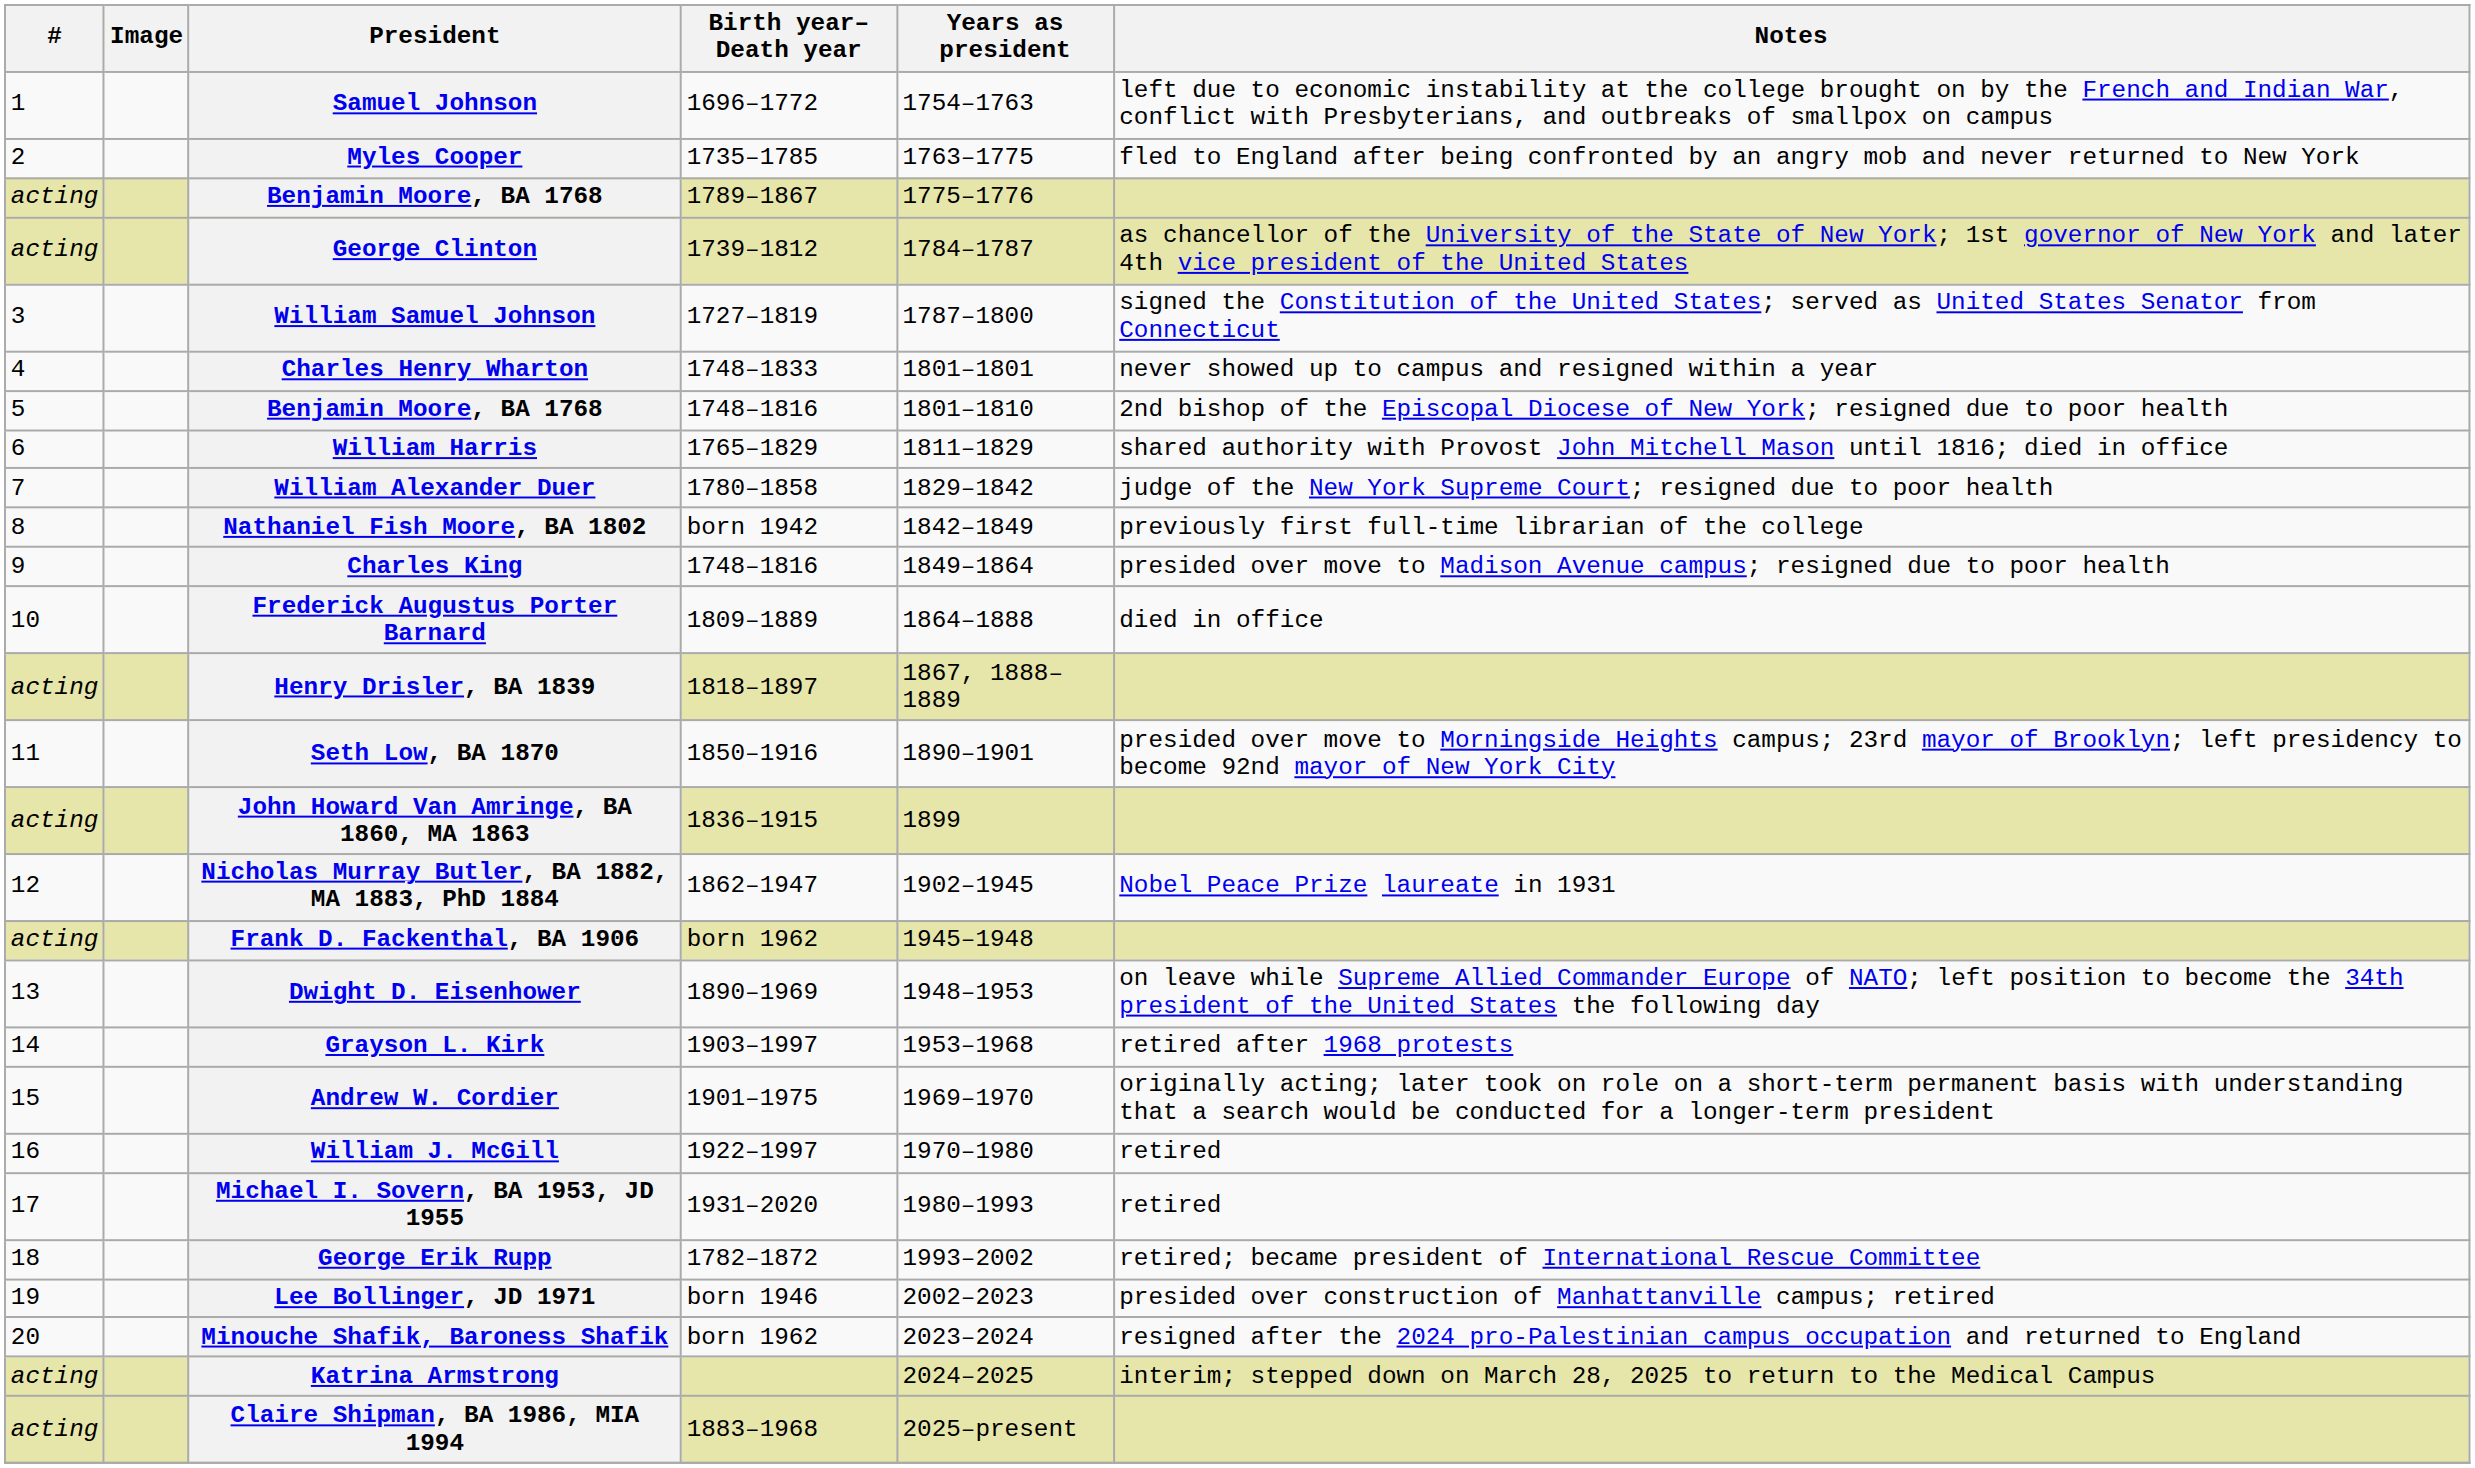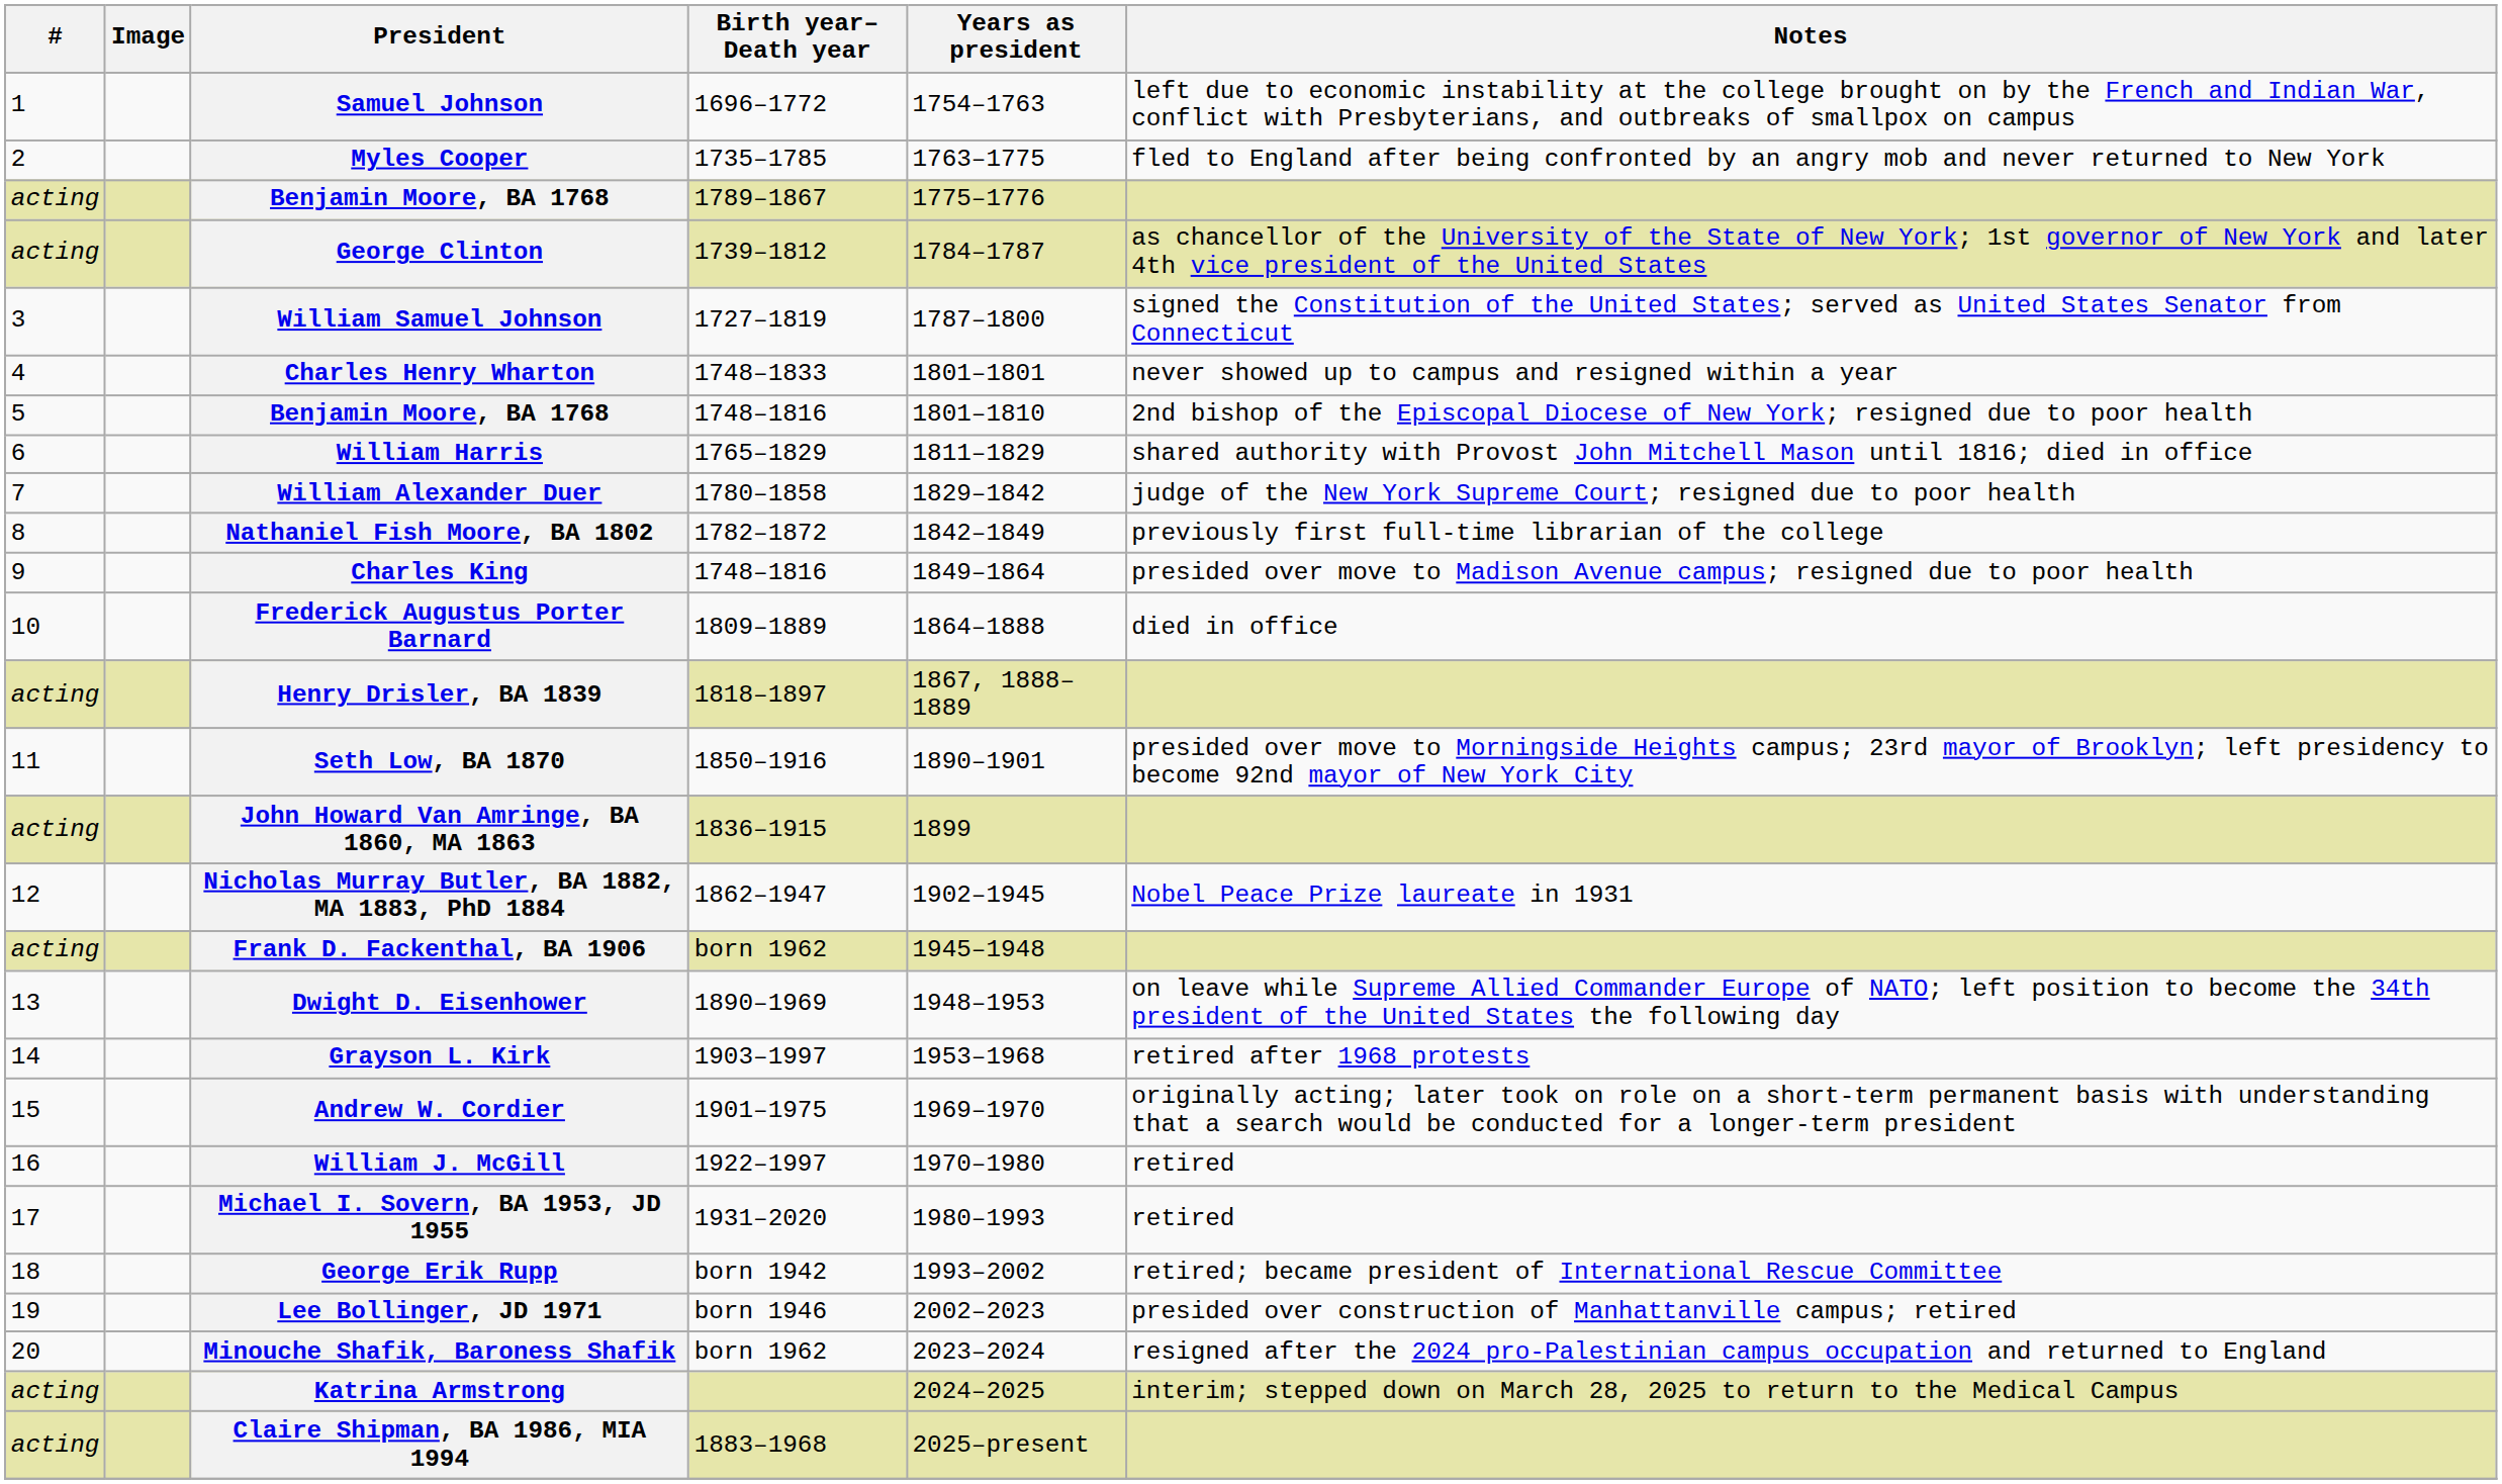 <table class="wikitable" style="font-size: 95%;">
 <tr>
 <th scope="col">#</th>
 <th scope="col">Image</th>
 <th scope="col">President</th>
 <th scope="col">Birth year–Death year</th>
 <th scope="col">Years as president</th>
 <th scope="col">Notes</th>
 </tr>
 <tr>
 <td>1</td>
 <td></td>
 <th scope="row"><a href='#'>Samuel Johnson</a></th>
 <td>1696–1772</td>
 <td>1754–1763</td>
 <td>left due to economic instability at the college brought on by the <a href='#'>French and Indian War</a>, conflict with Presbyterians, and outbreaks of smallpox on campus</td>
 </tr>
 <tr>
 <td>2</td>
 <td></td>
 <th scope="row"><a href='#'>Myles Cooper</a></th>
 <td>1735–1785</td>
 <td>1763–1775</td>
 <td>fled to England after being confronted by an angry mob and never returned to New York</td>
 </tr>
 <tr bgcolor="#e6e6aa">
 <td><em>acting</em></td>
 <td></td>
 <th scope="row"><a href='#'>Benjamin Moore</a>, BA 1768</th>
 <td>1789–1867</td>
 <td>1775–1776</td>
 <td></td>
 </tr>
 <tr bgcolor="#e6e6aa">
 <td><em>acting</em></td>
 <td></td>
 <th scope="row"><a href='#'>George Clinton</a></th>
 <td>1739–1812</td>
 <td>1784–1787</td>
 <td>as chancellor of the <a href='#'>University of the State of New York</a>; 1st <a href='#'>governor of New York</a> and later 4th <a href='#'>vice president of the United States</a></td>
 </tr>
 <tr>
 <td>3</td>
 <td></td>
 <th scope="row"><a href='#'>William Samuel Johnson</a></th>
 <td>1727–1819</td>
 <td>1787–1800</td>
 <td>signed the <a href='#'>Constitution of the United States</a>; served as <a href='#'>United States Senator</a> from <a href='#'>Connecticut</a></td>
 </tr>
 <tr>
 <td>4</td>
 <td></td>
 <th scope="row"><a href='#'>Charles Henry Wharton</a></th>
 <td>1748–1833</td>
 <td>1801–1801</td>
 <td>never showed up to campus and resigned within a year</td>
 </tr>
 <tr>
 <td>5</td>
 <td></td>
 <th scope="row"><a href='#'>Benjamin Moore</a>, BA 1768</th>
 <td>1748–1816</td>
 <td>1801–1810</td>
 <td>2nd bishop of the <a href='#'>Episcopal Diocese of New York</a>; resigned due to poor health</td>
 </tr>
 <tr>
 <td>6</td>
 <td></td>
 <th scope="row"><a href='#'>William Harris</a></th>
 <td>1765–1829</td>
 <td>1811–1829</td>
 <td>shared authority with Provost <a href='#'>John Mitchell Mason</a> until 1816; died in office</td>
 </tr>
 <tr>
 <td>7</td>
 <td></td>
 <th scope="row"><a href='#'>William Alexander Duer</a></th>
 <td>1780–1858</td>
 <td>1829–1842</td>
 <td>judge of the <a href='#'>New York Supreme Court</a>; resigned due to poor health</td>
 </tr>
 <tr>
 <td>8</td>
 <td></td>
 <th scope="row"><a href='#'>Nathaniel Fish Moore</a>, BA 1802</th>
-<td>born 1942</td>
+<td>1782–1872</td>
 <td>1842–1849</td>
 <td>previously first full-time librarian of the college</td>
 </tr>
 <tr>
 <td>9</td>
 <td></td>
 <th scope="row"><a href='#'>Charles King</a></th>
 <td>1748–1816</td>
 <td>1849–1864</td>
 <td>presided over move to <a href='#'>Madison Avenue campus</a>; resigned due to poor health</td>
 </tr>
 <tr>
 <td>10</td>
 <td></td>
 <th scope="row"><a href='#'>Frederick Augustus Porter Barnard</a></th>
 <td>1809–1889</td>
 <td>1864–1888</td>
 <td>died in office</td>
 </tr>
 <tr bgcolor="#e6e6aa">
 <td><em>acting</em></td>
 <td></td>
 <th scope="row"><a href='#'>Henry Drisler</a>, BA 1839</th>
 <td>1818–1897</td>
 <td>1867, 1888–1889</td>
 <td></td>
 </tr>
 <tr>
 <td>11</td>
 <td></td>
 <th scope="row"><a href='#'>Seth Low</a>, BA 1870</th>
 <td>1850–1916</td>
 <td>1890–1901</td>
 <td>presided over move to <a href='#'>Morningside Heights</a> campus; 23rd <a href='#'>mayor of Brooklyn</a>; left presidency to become 92nd <a href='#'>mayor of New York City</a></td>
 </tr>
 <tr bgcolor="#e6e6aa">
 <td><em>acting</em></td>
 <td></td>
 <th scope="row"><a href='#'>John Howard Van Amringe</a>, BA 1860, MA 1863</th>
 <td>1836–1915</td>
 <td>1899</td>
 <td></td>
 </tr>
 <tr>
 <td>12</td>
 <td></td>
 <th scope="row"><a href='#'>Nicholas Murray Butler</a>, BA 1882, MA 1883, PhD 1884</th>
 <td>1862–1947</td>
 <td>1902–1945</td>
 <td><a href='#'>Nobel Peace Prize</a> <a href='#'>laureate</a> in 1931</td>
 </tr>
 <tr bgcolor="#e6e6aa">
 <td><em>acting</em></td>
 <td></td>
 <th scope="row"><a href='#'>Frank D. Fackenthal</a>, BA 1906</th>
 <td>born 1962</td>
 <td>1945–1948</td>
 <td></td>
 </tr>
 <tr>
 <td>13</td>
 <td></td>
 <th scope="row"><a href='#'>Dwight D. Eisenhower</a></th>
 <td>1890–1969</td>
 <td>1948–1953</td>
 <td>on leave while <a href='#'>Supreme Allied Commander Europe</a> of <a href='#'>NATO</a>; left position to become the <a href='#'>34th</a> <a href='#'>president of the United States</a> the following day</td>
 </tr>
 <tr>
 <td>14</td>
 <td></td>
 <th scope="row"><a href='#'>Grayson L. Kirk</a></th>
 <td>1903–1997</td>
 <td>1953–1968</td>
 <td>retired after <a href='#'>1968 protests</a></td>
 </tr>
 <tr>
 <td>15</td>
 <td></td>
 <th scope="row"><a href='#'>Andrew W. Cordier</a></th>
 <td>1901–1975</td>
 <td>1969–1970</td>
 <td>originally acting; later took on role on a short-term permanent basis with understanding that a search would be conducted for a longer-term president</td>
 </tr>
 <tr>
 <td>16</td>
 <td></td>
 <th scope="row"><a href='#'>William J. McGill</a></th>
 <td>1922–1997</td>
 <td>1970–1980</td>
 <td>retired</td>
 </tr>
 <tr>
 <td>17</td>
 <td></td>
 <th scope="row"><a href='#'>Michael I. Sovern</a>, BA 1953, JD 1955</th>
 <td>1931–2020</td>
 <td>1980–1993</td>
 <td>retired</td>
 </tr>
 <tr>
 <td>18</td>
 <td></td>
 <th scope="row"><a href='#'>George Erik Rupp</a></th>
-<td>1782–1872</td>
+<td>born 1942</td>
 <td>1993–2002</td>
 <td>retired; became president of <a href='#'>International Rescue Committee</a></td>
 </tr>
 <tr>
 <td>19</td>
 <td></td>
 <th scope="row"><a href='#'>Lee Bollinger</a>, JD 1971</th>
 <td>born 1946</td>
 <td>2002–2023</td>
 <td>presided over construction of <a href='#'>Manhattanville</a> campus; retired</td>
 </tr>
 <tr>
 <td>20</td>
 <td></td>
 <th scope="row"><a href='#'>Minouche Shafik, Baroness Shafik</a></th>
 <td>born 1962</td>
 <td>2023–2024</td>
 <td>resigned after the <a href='#'>2024 pro-Palestinian campus occupation</a> and returned to England</td>
 </tr>
 <tr bgcolor="#e6e6aa">
 <td><em>acting</em></td>
 <td></td>
 <th><a href='#'>Katrina Armstrong</a></th>
 <td></td>
 <td>2024–2025</td>
 <td>interim; stepped down on March 28, 2025 to return to the Medical Campus</td>
 </tr>
 <tr bgcolor="#e6e6aa">
 <td><em>acting</em></td>
 <td></td>
 <th scope="row"><a href='#'>Claire Shipman</a>, BA 1986, MIA 1994</th>
 <td>1883–1968</td>
 <td>2025–present</td>
 <td></td>
 </tr>
 <tr>
 </tr>
 </table>
